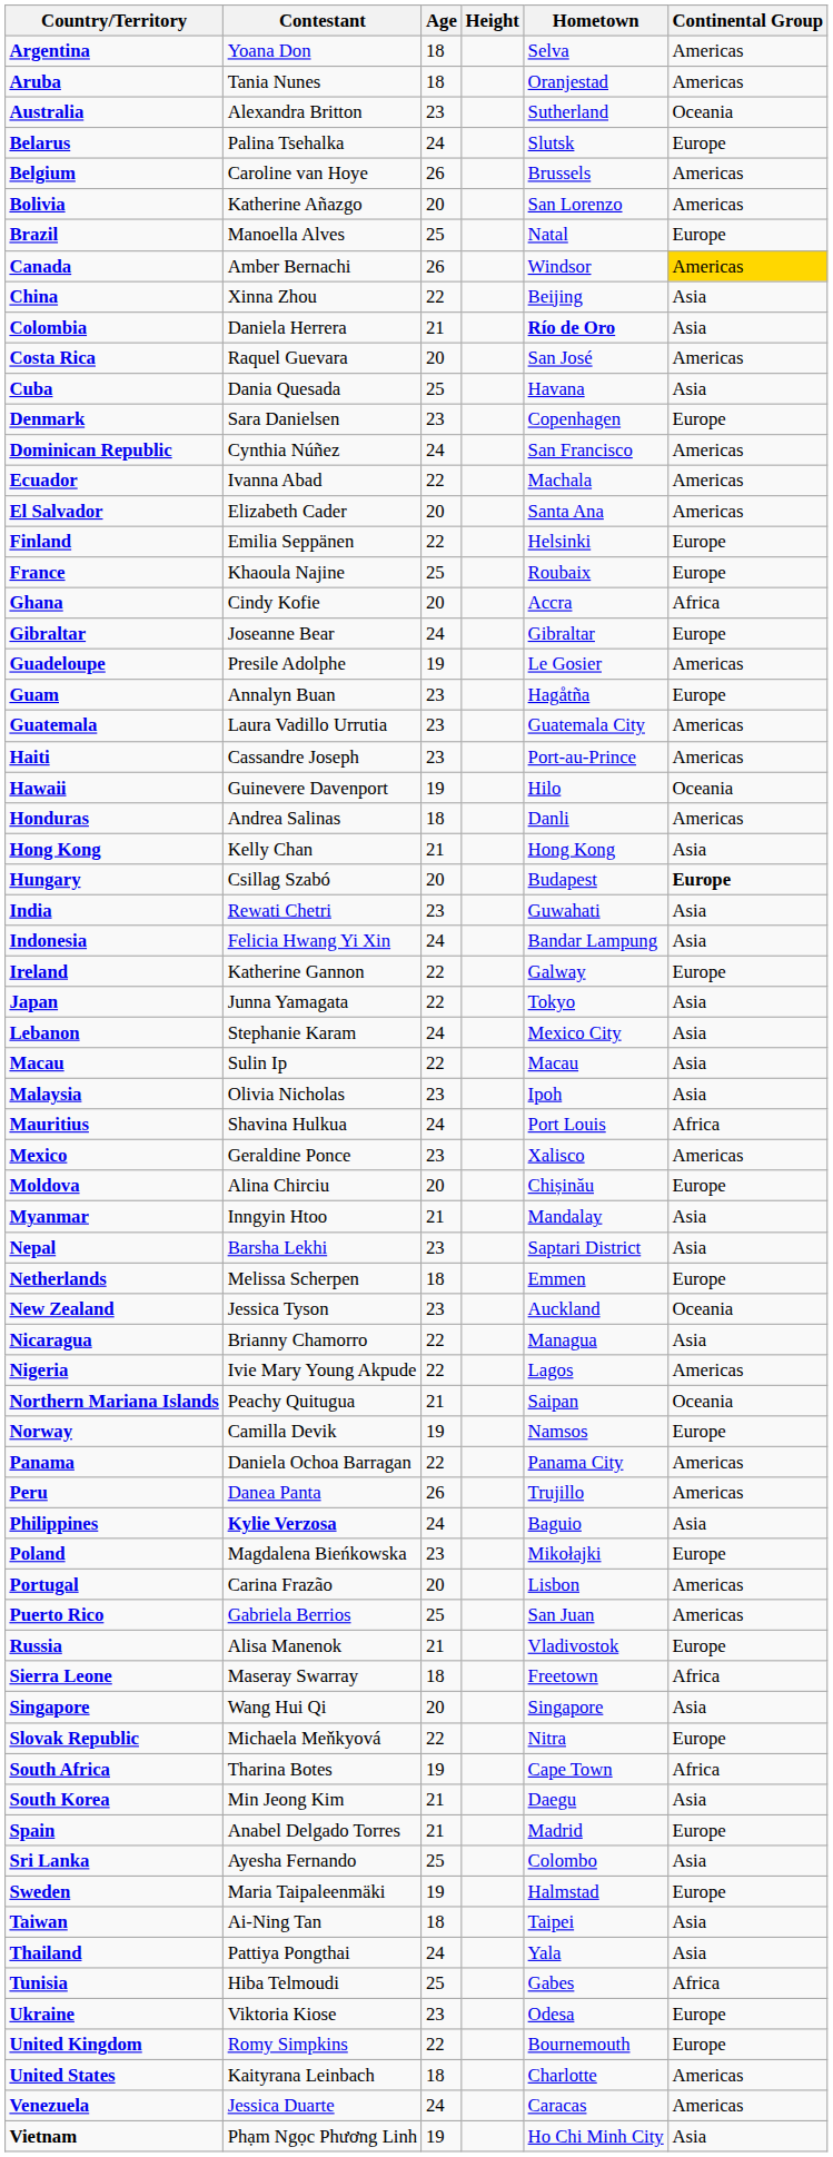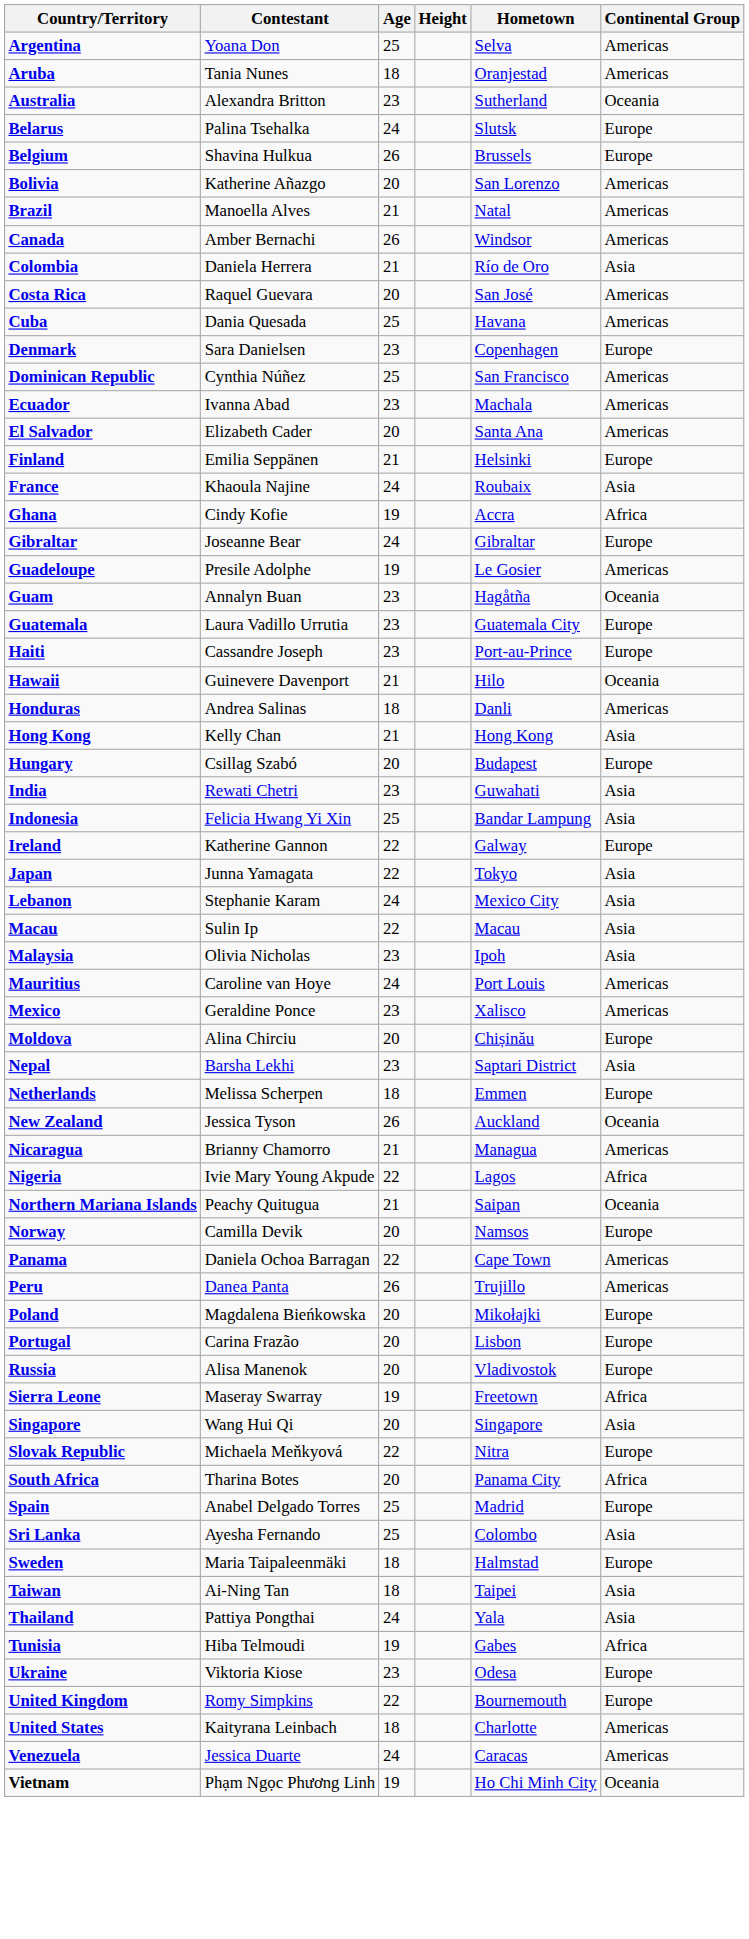 <table class="wikitable sortable" style="font-size:95%;">
 <tr>
 <th>Country/Territory</th>
 <th>Contestant</th>
 <th>Age</th>
 <th>Height</th>
 <th>Hometown</th>
 <th>Continental Group</th>
 </tr>
 <tr>
 <td><strong> <a href='#'>Argentina</a></strong></td>
 <td><a href='#'>Yoana Don</a></td>
-<td>18</td>
+<td>25</td>
 <td></td>
 <td><a href='#'>Selva</a></td>
 <td>Americas</td>
 </tr>
 <tr>
 <td><strong> <a href='#'>Aruba</a></strong></td>
 <td>Tania Nunes</td>
 <td>18</td>
 <td></td>
 <td><a href='#'>Oranjestad</a></td>
 <td>Americas</td>
 </tr>
 <tr>
 <td><strong> <a href='#'>Australia</a></strong></td>
 <td>Alexandra Britton</td>
 <td>23</td>
 <td></td>
 <td><a href='#'>Sutherland</a></td>
 <td>Oceania</td>
 </tr>
 <tr>
 <td><strong> <a href='#'>Belarus</a></strong></td>
 <td>Palina Tsehalka</td>
 <td>24</td>
 <td></td>
 <td><a href='#'>Slutsk</a></td>
 <td>Europe</td>
 </tr>
 <tr>
 <td><strong> <a href='#'>Belgium</a></strong></td>
-<td>Caroline van Hoye</td>
+<td>Shavina Hulkua</td>
 <td>26</td>
 <td></td>
 <td><a href='#'>Brussels</a></td>
-<td>Americas</td>
+<td>Europe</td>
 </tr>
 <tr>
 <td><strong> <a href='#'>Bolivia</a></strong></td>
 <td>Katherine Añazgo</td>
 <td>20</td>
 <td></td>
 <td><a href='#'>San Lorenzo</a></td>
 <td>Americas</td>
 </tr>
 <tr>
 <td><strong> <a href='#'>Brazil</a></strong></td>
 <td>Manoella Alves</td>
-<td>25</td>
+<td>21</td>
 <td></td>
 <td><a href='#'>Natal</a></td>
-<td>Europe</td>
+<td>Americas</td>
 </tr>
 <tr>
 <td><strong> <a href='#'>Canada</a></strong></td>
 <td>Amber Bernachi</td>
 <td>26</td>
 <td></td>
 <td><a href='#'>Windsor</a></td>
-<td style="background: gold;">Americas</td>
-</tr>
-<tr>
-<td><strong> <a href='#'>China</a></strong></td>
-<td>Xinna Zhou</td>
-<td>22</td>
-<td></td>
-<td><a href='#'>Beijing</a></td>
-<td>Asia</td>
+<td>Americas</td>
 </tr>
 <tr>
 <td><strong> <a href='#'>Colombia</a></strong></td>
 <td>Daniela Herrera</td>
 <td>21</td>
 <td></td>
-<td><strong><a href='#'>Río de Oro</a></strong></td>
+<td><a href='#'>Río de Oro</a></td>
 <td>Asia</td>
 </tr>
 <tr>
 <td><strong> <a href='#'>Costa Rica</a></strong></td>
 <td>Raquel Guevara</td>
 <td>20</td>
 <td></td>
 <td><a href='#'>San José</a></td>
 <td>Americas</td>
 </tr>
 <tr>
 <td><strong> <a href='#'>Cuba</a></strong></td>
 <td>Dania Quesada</td>
 <td>25</td>
 <td></td>
 <td><a href='#'>Havana</a></td>
-<td>Asia</td>
+<td>Americas</td>
 </tr>
 <tr>
 <td><strong> <a href='#'>Denmark</a></strong></td>
 <td>Sara Danielsen</td>
 <td>23</td>
 <td></td>
 <td><a href='#'>Copenhagen</a></td>
 <td>Europe</td>
 </tr>
 <tr>
 <td><strong> <a href='#'>Dominican Republic</a></strong></td>
 <td>Cynthia Núñez</td>
-<td>24</td>
+<td>25</td>
 <td></td>
 <td><a href='#'>San Francisco</a></td>
 <td>Americas</td>
 </tr>
 <tr>
 <td><strong> <a href='#'>Ecuador</a></strong></td>
 <td>Ivanna Abad</td>
-<td>22</td>
+<td>23</td>
 <td></td>
 <td><a href='#'>Machala</a></td>
 <td>Americas</td>
 </tr>
 <tr>
 <td><strong> <a href='#'>El Salvador</a></strong></td>
 <td>Elizabeth Cader</td>
 <td>20</td>
 <td></td>
 <td><a href='#'>Santa Ana</a></td>
 <td>Americas</td>
 </tr>
 <tr>
 <td><strong> <a href='#'>Finland</a></strong></td>
 <td>Emilia Seppänen</td>
-<td>22</td>
+<td>21</td>
 <td></td>
 <td><a href='#'>Helsinki</a></td>
 <td>Europe</td>
 </tr>
 <tr>
 <td><strong> <a href='#'>France</a></strong></td>
 <td>Khaoula Najine</td>
-<td>25</td>
+<td>24</td>
 <td></td>
 <td><a href='#'>Roubaix</a></td>
-<td>Europe</td>
+<td>Asia</td>
 </tr>
 <tr>
 <td><strong> <a href='#'>Ghana</a></strong></td>
 <td>Cindy Kofie</td>
-<td>20</td>
+<td>19</td>
 <td></td>
 <td><a href='#'>Accra</a></td>
 <td>Africa</td>
 </tr>
 <tr>
 <td><strong> <a href='#'>Gibraltar</a></strong></td>
 <td>Joseanne Bear</td>
 <td>24</td>
 <td></td>
 <td><a href='#'>Gibraltar</a></td>
 <td>Europe</td>
 </tr>
 <tr>
 <td><strong> <a href='#'>Guadeloupe</a></strong></td>
 <td>Presile Adolphe</td>
 <td>19</td>
 <td></td>
 <td><a href='#'>Le Gosier</a></td>
 <td>Americas</td>
 </tr>
 <tr>
 <td><strong> <a href='#'>Guam</a></strong></td>
 <td>Annalyn Buan</td>
 <td>23</td>
 <td></td>
 <td><a href='#'>Hagåtña</a></td>
-<td>Europe</td>
+<td>Oceania</td>
 </tr>
 <tr>
 <td><strong> <a href='#'>Guatemala</a></strong></td>
 <td>Laura Vadillo Urrutia</td>
 <td>23</td>
 <td></td>
 <td><a href='#'>Guatemala City</a></td>
-<td>Americas</td>
+<td>Europe</td>
 </tr>
 <tr>
 <td><strong> <a href='#'>Haiti</a></strong></td>
 <td>Cassandre Joseph</td>
 <td>23</td>
 <td></td>
 <td><a href='#'>Port-au-Prince</a></td>
-<td>Americas</td>
+<td>Europe</td>
 </tr>
 <tr>
 <td><strong> <a href='#'>Hawaii</a></strong></td>
 <td>Guinevere Davenport</td>
-<td>19</td>
+<td>21</td>
 <td></td>
 <td><a href='#'>Hilo</a></td>
 <td>Oceania</td>
 </tr>
 <tr>
 <td><strong> <a href='#'>Honduras</a></strong></td>
 <td>Andrea Salinas</td>
 <td>18</td>
 <td></td>
 <td><a href='#'>Danli</a></td>
 <td>Americas</td>
 </tr>
 <tr>
 <td><strong> <a href='#'>Hong Kong</a></strong></td>
 <td>Kelly Chan</td>
 <td>21</td>
 <td></td>
 <td><a href='#'>Hong Kong</a></td>
 <td>Asia</td>
 </tr>
 <tr>
 <td><strong> <a href='#'>Hungary</a></strong></td>
 <td>Csillag Szabó</td>
 <td>20</td>
 <td></td>
 <td><a href='#'>Budapest</a></td>
-<td><strong>Europe</strong></td>
+<td>Europe</td>
 </tr>
 <tr>
 <td><strong> <a href='#'>India</a></strong></td>
 <td><a href='#'>Rewati Chetri</a></td>
 <td>23</td>
 <td></td>
 <td><a href='#'>Guwahati</a></td>
 <td>Asia</td>
 </tr>
 <tr>
 <td><strong> <a href='#'>Indonesia</a></strong></td>
 <td><a href='#'>Felicia Hwang Yi Xin</a></td>
-<td>24</td>
+<td>25</td>
 <td></td>
 <td><a href='#'>Bandar Lampung</a></td>
 <td>Asia</td>
 </tr>
 <tr>
 <td><strong> <a href='#'>Ireland</a></strong></td>
 <td>Katherine Gannon</td>
 <td>22</td>
 <td></td>
 <td><a href='#'>Galway</a></td>
 <td>Europe</td>
 </tr>
 <tr>
 <td><strong> <a href='#'>Japan</a></strong></td>
 <td>Junna Yamagata</td>
 <td>22</td>
 <td></td>
 <td><a href='#'>Tokyo</a></td>
 <td>Asia</td>
 </tr>
 <tr>
 <td><strong> <a href='#'>Lebanon</a></strong></td>
 <td>Stephanie Karam</td>
 <td>24</td>
 <td></td>
 <td><a href='#'>Mexico City</a></td>
 <td>Asia</td>
 </tr>
 <tr>
 <td><strong> <a href='#'>Macau</a></strong></td>
 <td>Sulin Ip</td>
 <td>22</td>
 <td></td>
 <td><a href='#'>Macau</a></td>
 <td>Asia</td>
 </tr>
 <tr>
 <td><strong> <a href='#'>Malaysia</a></strong></td>
 <td>Olivia Nicholas</td>
 <td>23</td>
 <td></td>
 <td><a href='#'>Ipoh</a></td>
 <td>Asia</td>
 </tr>
 <tr>
 <td><strong> <a href='#'>Mauritius</a></strong></td>
-<td>Shavina Hulkua</td>
+<td>Caroline van Hoye</td>
 <td>24</td>
 <td></td>
 <td><a href='#'>Port Louis</a></td>
-<td>Africa</td>
+<td>Americas</td>
 </tr>
 <tr>
 <td><strong> <a href='#'>Mexico</a></strong></td>
 <td>Geraldine Ponce</td>
 <td>23</td>
 <td></td>
 <td><a href='#'>Xalisco</a></td>
 <td>Americas</td>
 </tr>
 <tr>
 <td><strong> <a href='#'>Moldova</a></strong></td>
 <td>Alina Chirciu</td>
 <td>20</td>
 <td></td>
 <td><a href='#'>Chișinău</a></td>
 <td>Europe</td>
-</tr>
-<tr>
-<td><strong> <a href='#'>Myanmar</a></strong></td>
-<td>Inngyin Htoo</td>
-<td>21</td>
-<td></td>
-<td><a href='#'>Mandalay</a></td>
-<td>Asia</td>
 </tr>
 <tr>
 <td><strong> <a href='#'>Nepal</a></strong></td>
 <td><a href='#'>Barsha Lekhi</a></td>
 <td>23</td>
 <td></td>
 <td><a href='#'>Saptari District</a></td>
 <td>Asia</td>
 </tr>
 <tr>
 <td><strong> <a href='#'>Netherlands</a></strong></td>
 <td>Melissa Scherpen</td>
 <td>18</td>
 <td></td>
 <td><a href='#'>Emmen</a></td>
 <td>Europe</td>
 </tr>
 <tr>
 <td><strong> <a href='#'>New Zealand</a></strong></td>
 <td>Jessica Tyson</td>
-<td>23</td>
+<td>26</td>
 <td></td>
 <td><a href='#'>Auckland</a></td>
 <td>Oceania</td>
 </tr>
 <tr>
 <td><strong> <a href='#'>Nicaragua</a></strong></td>
 <td>Brianny Chamorro</td>
-<td>22</td>
+<td>21</td>
 <td></td>
 <td><a href='#'>Managua</a></td>
-<td>Asia</td>
+<td>Americas</td>
 </tr>
 <tr>
 <td><strong> <a href='#'>Nigeria</a></strong></td>
 <td>Ivie Mary Young Akpude</td>
 <td>22</td>
 <td></td>
 <td><a href='#'>Lagos</a></td>
-<td>Americas</td>
+<td>Africa</td>
 </tr>
 <tr>
 <td><strong> <a href='#'>Northern Mariana Islands</a></strong></td>
 <td>Peachy Quitugua</td>
 <td>21</td>
 <td></td>
 <td><a href='#'>Saipan</a></td>
 <td>Oceania</td>
 </tr>
 <tr>
 <td><strong> <a href='#'>Norway</a></strong></td>
 <td>Camilla Devik</td>
-<td>19</td>
+<td>20</td>
 <td></td>
 <td><a href='#'>Namsos</a></td>
 <td>Europe</td>
 </tr>
 <tr>
 <td><strong> <a href='#'>Panama</a></strong></td>
 <td>Daniela Ochoa Barragan</td>
 <td>22</td>
 <td></td>
-<td><a href='#'>Panama City</a></td>
+<td><a href='#'>Cape Town</a></td>
 <td>Americas</td>
 </tr>
 <tr>
 <td><strong> <a href='#'>Peru</a></strong></td>
 <td><a href='#'>Danea Panta</a></td>
 <td>26</td>
 <td></td>
 <td><a href='#'>Trujillo</a></td>
 <td>Americas</td>
 </tr>
 <tr>
-<td><strong> <a href='#'>Philippines</a></strong></td>
-<td><strong><a href='#'>Kylie Verzosa</a></strong></td>
-<td>24</td>
-<td></td>
-<td><a href='#'>Baguio</a></td>
-<td>Asia</td>
-</tr>
-<tr>
 <td><strong> <a href='#'>Poland</a></strong></td>
 <td>Magdalena Bieńkowska</td>
-<td>23</td>
+<td>20</td>
 <td></td>
 <td><a href='#'>Mikołajki</a></td>
 <td>Europe</td>
 </tr>
 <tr>
 <td><strong> <a href='#'>Portugal</a></strong></td>
 <td>Carina Frazão</td>
 <td>20</td>
 <td></td>
 <td><a href='#'>Lisbon</a></td>
-<td>Americas</td>
-</tr>
-<tr>
-<td><strong> <a href='#'>Puerto Rico</a></strong></td>
-<td><a href='#'>Gabriela Berrios</a></td>
-<td>25</td>
-<td></td>
-<td><a href='#'>San Juan</a></td>
-<td>Americas</td>
+<td>Europe</td>
 </tr>
 <tr>
 <td><strong> <a href='#'>Russia</a></strong></td>
 <td>Alisa Manenok</td>
-<td>21</td>
+<td>20</td>
 <td></td>
 <td><a href='#'>Vladivostok</a></td>
 <td>Europe</td>
 </tr>
 <tr>
 <td><strong> <a href='#'>Sierra Leone</a></strong></td>
 <td>Maseray Swarray</td>
-<td>18</td>
+<td>19</td>
 <td></td>
 <td><a href='#'>Freetown</a></td>
 <td>Africa</td>
 </tr>
 <tr>
 <td><strong> <a href='#'>Singapore</a></strong></td>
 <td>Wang Hui Qi</td>
 <td>20</td>
 <td></td>
 <td><a href='#'>Singapore</a></td>
 <td>Asia</td>
 </tr>
 <tr>
 <td><strong> <a href='#'>Slovak Republic</a></strong></td>
 <td>Michaela Meňkyová</td>
 <td>22</td>
 <td></td>
 <td><a href='#'>Nitra</a></td>
 <td>Europe</td>
 </tr>
 <tr>
 <td><strong> <a href='#'>South Africa</a></strong></td>
 <td>Tharina Botes</td>
-<td>19</td>
+<td>20</td>
 <td></td>
-<td><a href='#'>Cape Town</a></td>
+<td><a href='#'>Panama City</a></td>
 <td>Africa</td>
-</tr>
-<tr>
-<td><strong> <a href='#'>South Korea</a></strong></td>
-<td>Min Jeong Kim</td>
-<td>21</td>
-<td></td>
-<td><a href='#'>Daegu</a></td>
-<td>Asia</td>
 </tr>
 <tr>
 <td><strong> <a href='#'>Spain</a></strong></td>
 <td>Anabel Delgado Torres</td>
-<td>21</td>
+<td>25</td>
 <td></td>
 <td><a href='#'>Madrid</a></td>
 <td>Europe</td>
 </tr>
 <tr>
 <td><strong> <a href='#'>Sri Lanka</a></strong></td>
 <td>Ayesha Fernando</td>
 <td>25</td>
 <td></td>
 <td><a href='#'>Colombo</a></td>
 <td>Asia</td>
 </tr>
 <tr>
 <td><strong> <a href='#'>Sweden</a></strong></td>
 <td>Maria Taipaleenmäki</td>
-<td>19</td>
+<td>18</td>
 <td></td>
 <td><a href='#'>Halmstad</a></td>
 <td>Europe</td>
 </tr>
 <tr>
 <td><strong> <a href='#'>Taiwan</a></strong></td>
 <td>Ai-Ning Tan</td>
 <td>18</td>
 <td></td>
 <td><a href='#'>Taipei</a></td>
 <td>Asia</td>
 </tr>
 <tr>
 <td><strong> <a href='#'>Thailand</a></strong></td>
 <td>Pattiya Pongthai</td>
 <td>24</td>
 <td></td>
 <td><a href='#'>Yala</a></td>
 <td>Asia</td>
 </tr>
 <tr>
 <td><strong> <a href='#'>Tunisia</a></strong></td>
 <td>Hiba Telmoudi</td>
-<td>25</td>
+<td>19</td>
 <td></td>
 <td><a href='#'>Gabes</a></td>
 <td>Africa</td>
 </tr>
 <tr>
 <td><strong> <a href='#'>Ukraine</a></strong></td>
 <td>Viktoria Kiose</td>
 <td>23</td>
 <td></td>
 <td><a href='#'>Odesa</a></td>
 <td>Europe</td>
 </tr>
 <tr>
 <td><strong> <a href='#'>United Kingdom</a></strong></td>
 <td><a href='#'>Romy Simpkins</a></td>
 <td>22</td>
 <td></td>
 <td><a href='#'>Bournemouth</a></td>
 <td>Europe</td>
 </tr>
 <tr>
 <td><strong> <a href='#'>United States</a></strong></td>
 <td>Kaityrana Leinbach</td>
 <td>18</td>
 <td></td>
 <td><a href='#'>Charlotte</a></td>
 <td>Americas</td>
 </tr>
 <tr>
 <td><strong> <a href='#'>Venezuela</a></strong></td>
 <td><a href='#'>Jessica Duarte</a></td>
 <td>24</td>
 <td></td>
 <td><a href='#'>Caracas</a></td>
 <td>Americas</td>
 </tr>
 <tr>
 <td><strong> Vietnam</strong></td>
 <td>Phạm Ngọc Phương Linh</td>
 <td>19</td>
 <td></td>
 <td><a href='#'>Ho Chi Minh City</a></td>
-<td>Asia</td>
+<td>Oceania</td>
 </tr>
 </table>
